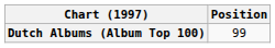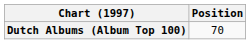 <table class="wikitable plainrowheaders" style="text-align:center">
 <tr>
 <th scope="col">Chart (1997)</th>
 <th scope="col">Position</th>
 </tr>
 <tr>
 <th scope="row">Dutch Albums (Album Top 100)</th>
-<td>99</td>
+<td>70</td>
 </tr>
 </table>
